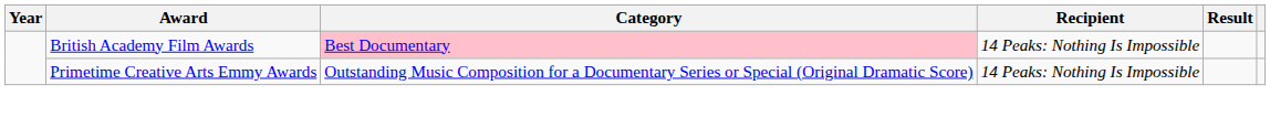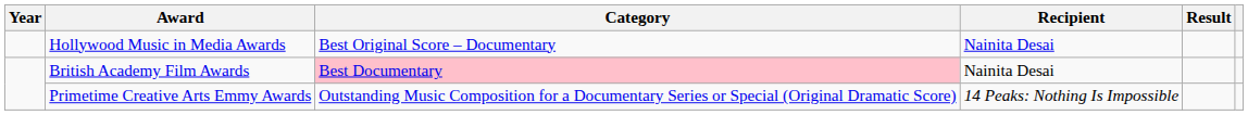 <table class="wikitable sortable plainrowheaders">
 <tr>
 <th scope="col">Year</th>
 <th scope="col">Award</th>
 <th scope="col">Category</th>
 <th scope="col">Recipient</th>
 <th scope="col">Result</th>
 <th scope="col" class="unsortable"></th>
 </tr>
 <tr>
+<td></td>
+<td><a href='#'>Hollywood Music in Media Awards</a></td>
+<td><a href='#'>Best Original Score – Documentary</a></td>
+<td><a href='#'>Nainita Desai</a></td>
+<td></td>
+<td style="text-align:center;"></td>
+</tr>
+<tr>
 <td rowspan="2"></td>
 <td><a href='#'>British Academy Film Awards</a></td>
 <td style="background: pink;"><a href='#'>Best Documentary</a></td>
-<td><em>14 Peaks: Nothing Is Impossible</em></td>
+<td>Nainita Desai</td>
 <td></td>
 <td style="text-align:center;"></td>
 </tr>
 <tr>
 <td><a href='#'>Primetime Creative Arts Emmy Awards</a></td>
 <td><a href='#'>Outstanding Music Composition for a Documentary Series or Special (Original Dramatic Score)</a></td>
 <td><em>14 Peaks: Nothing Is Impossible</em></td>
 <td></td>
 <td style="text-align:center;"></td>
 </tr>
 </table>
